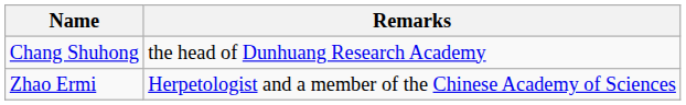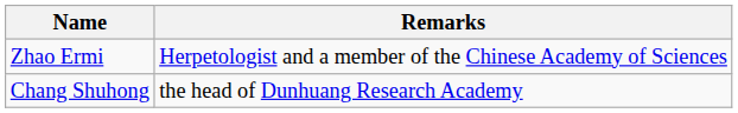 <table class="wikitable">
 <tr>
 <th>Name</th>
 <th>Remarks</th>
 </tr>
 <tr>
+<td><a href='#'>Zhao Ermi</a></td>
+<td><a href='#'>Herpetologist</a> and a member of the <a href='#'>Chinese Academy of Sciences</a></td>
+</tr>
+<tr>
 <td><a href='#'>Chang Shuhong</a></td>
 <td>the head of <a href='#'>Dunhuang Research Academy</a></td>
 </tr>
-<tr>
-<td><a href='#'>Zhao Ermi</a></td>
-<td><a href='#'>Herpetologist</a> and a member of the <a href='#'>Chinese Academy of Sciences</a></td>
-</tr>
 </table>
